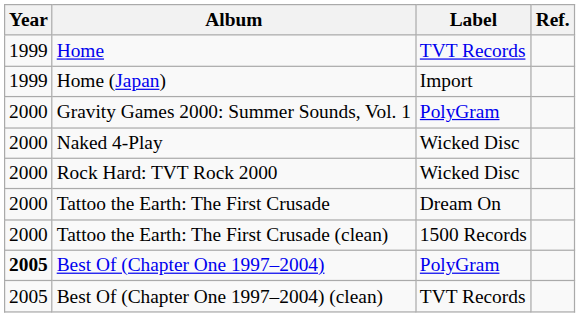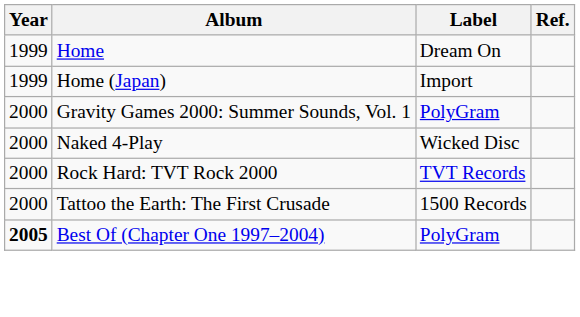 <table class="wikitable">
 <tr>
 <th>Year</th>
 <th>Album</th>
 <th>Label</th>
 <th>Ref.</th>
 </tr>
 <tr>
 <td>1999</td>
 <td><a href='#'>Home</a></td>
-<td><a href='#'>TVT Records</a></td>
+<td>Dream On</td>
 <td></td>
 </tr>
 <tr>
 <td>1999</td>
 <td>Home (<a href='#'>Japan</a>)</td>
 <td>Import</td>
 <td></td>
 </tr>
 <tr>
 <td>2000</td>
 <td>Gravity Games 2000: Summer Sounds, Vol. 1</td>
 <td><a href='#'>PolyGram</a></td>
 <td></td>
 </tr>
 <tr>
 <td>2000</td>
 <td>Naked 4-Play</td>
 <td>Wicked Disc</td>
 <td></td>
 </tr>
 <tr>
 <td>2000</td>
 <td>Rock Hard: TVT Rock 2000</td>
-<td>Wicked Disc</td>
+<td><a href='#'>TVT Records</a></td>
 <td></td>
 </tr>
 <tr>
 <td>2000</td>
 <td>Tattoo the Earth: The First Crusade</td>
-<td>Dream On</td>
-<td></td>
-</tr>
-<tr>
-<td>2000</td>
-<td>Tattoo the Earth: The First Crusade (clean)</td>
 <td>1500 Records</td>
 <td></td>
 </tr>
 <tr>
 <td><strong>2005</strong></td>
 <td><a href='#'>Best Of (Chapter One 1997–2004)</a></td>
 <td><a href='#'>PolyGram</a></td>
 <td></td>
 </tr>
-<tr>
-<td>2005</td>
-<td>Best Of (Chapter One 1997–2004) (clean)</td>
-<td>TVT Records</td>
-<td></td>
-</tr>
 </table>
